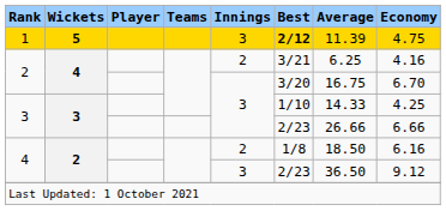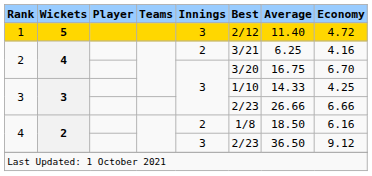 <table class="wikitable plainrowheaders sortable">
 <tr>
 <th scope=col style="background:#9cf;">Rank</th>
 <th scope=col style="background:#9cf;">Wickets</th>
 <th scope=col style="background:#9cf;">Player</th>
 <th scope=col style="background:#9cf;">Teams</th>
 <th scope=col style="background:#9cf;">Innings</th>
 <th scope=col style="background:#9cf;">Best</th>
 <th scope=col style="background:#9cf;">Average</th>
 <th scope=col style="background:#9cf;">Economy</th>
 </tr>
 <tr>
 <td style="text-align:center; background:gold;">1</td>
 <th scope="row"  style="text-align:center; background:gold;"><strong>5</strong></th>
 <td style="background:gold;"></td>
 <td style="text-align:center; background:gold;"></td>
 <td style="text-align:center; background:gold;">3</td>
-<td style="text-align:center; background:gold;"><strong>2/12</strong></td>
-<td style="text-align:center; background:gold;">11.39</td>
-<td style="text-align:center; background:gold;">4.75</td>
+<td style="text-align:center; background:gold;">2/12</td>
+<td style="text-align:center; background:gold;">11.40</td>
+<td style="text-align:center; background:gold;">4.72</td>
 </tr>
 <tr>
 <td align=center rowspan=2>2</td>
 <th scope=row style=text-align:center; rowspan=2><strong>4</strong></th>
 <td></td>
 <td align=center rowspan=3></td>
 <td align=center>2</td>
 <td align=center>3/21</td>
 <td align=center>6.25</td>
 <td align=center>4.16</td>
 </tr>
 <tr>
 <td></td>
 <td align=center rowspan=3>3</td>
 <td align=center>3/20</td>
 <td align=center>16.75</td>
 <td align=center>6.70</td>
 </tr>
 <tr>
 <td align=center rowspan=2>3</td>
 <th scope=row style=text-align:center; rowspan=2><strong>3</strong></th>
 <td></td>
 <td align=center>1/10</td>
 <td align=center>14.33</td>
 <td align=center>4.25</td>
 </tr>
 <tr>
 <td></td>
 <td align=center></td>
 <td align=center>2/23</td>
 <td align=center>26.66</td>
 <td align=center>6.66</td>
 </tr>
 <tr>
 <td align=center rowspan=2>4</td>
 <th scope=row style=text-align:center; rowspan=2><strong>2</strong></th>
 <td></td>
 <td align=center rowspan=2></td>
 <td align=center>2</td>
 <td align=center>1/8</td>
 <td align=center>18.50</td>
 <td align=center>6.16</td>
 </tr>
 <tr>
 <td></td>
 <td align=center>3</td>
 <td align=center>2/23</td>
 <td align=center>36.50</td>
 <td align=center>9.12</td>
 </tr>
 <tr>
 </tr>
 <tr class=sortbottom>
 <td colspan=9><small>Last Updated: 1 October 2021</small></td>
 </tr>
 </table>
